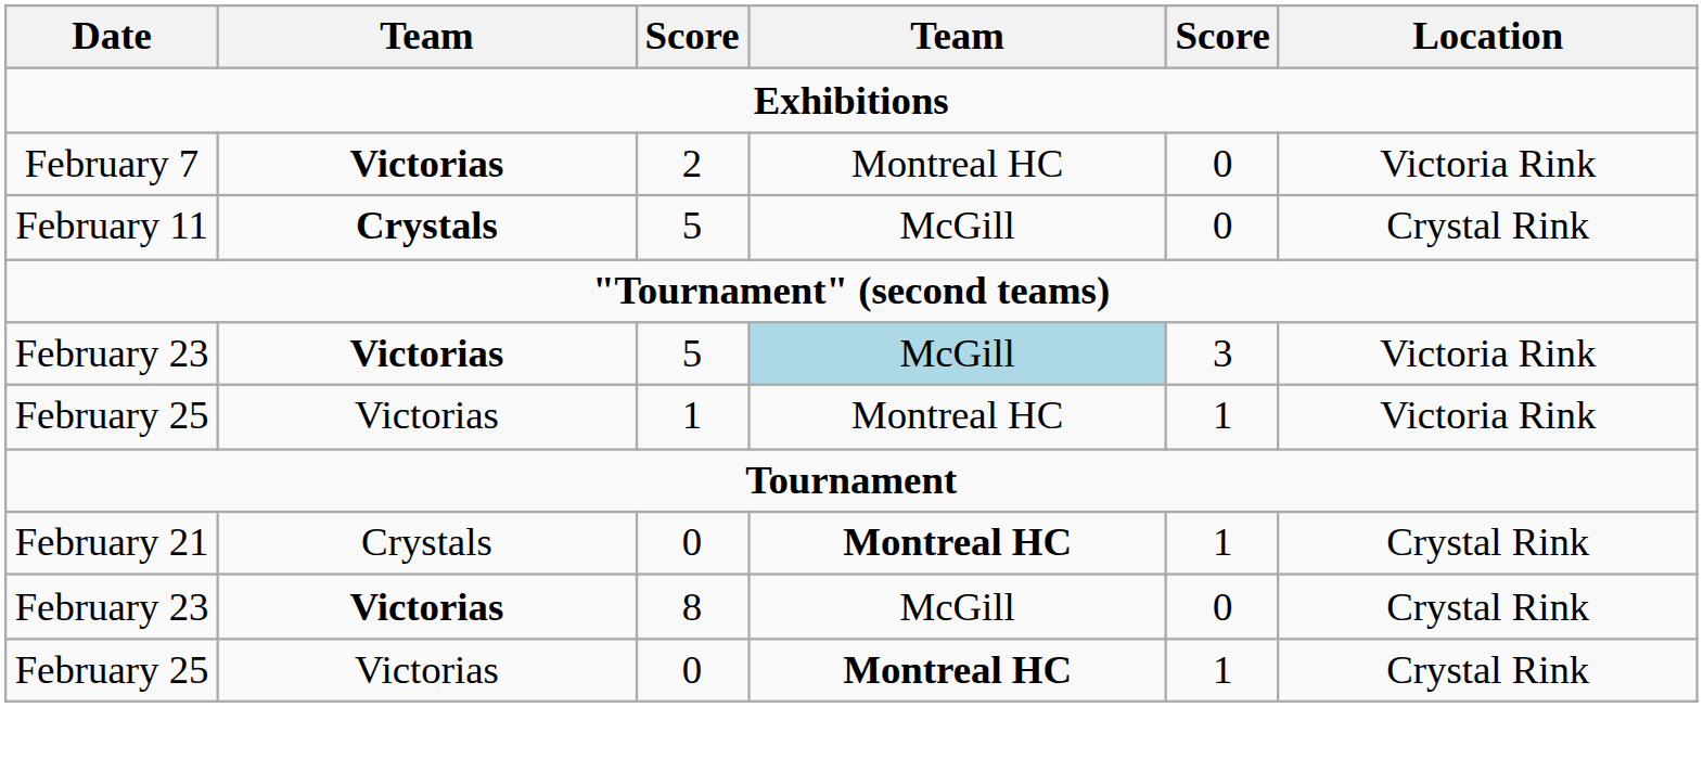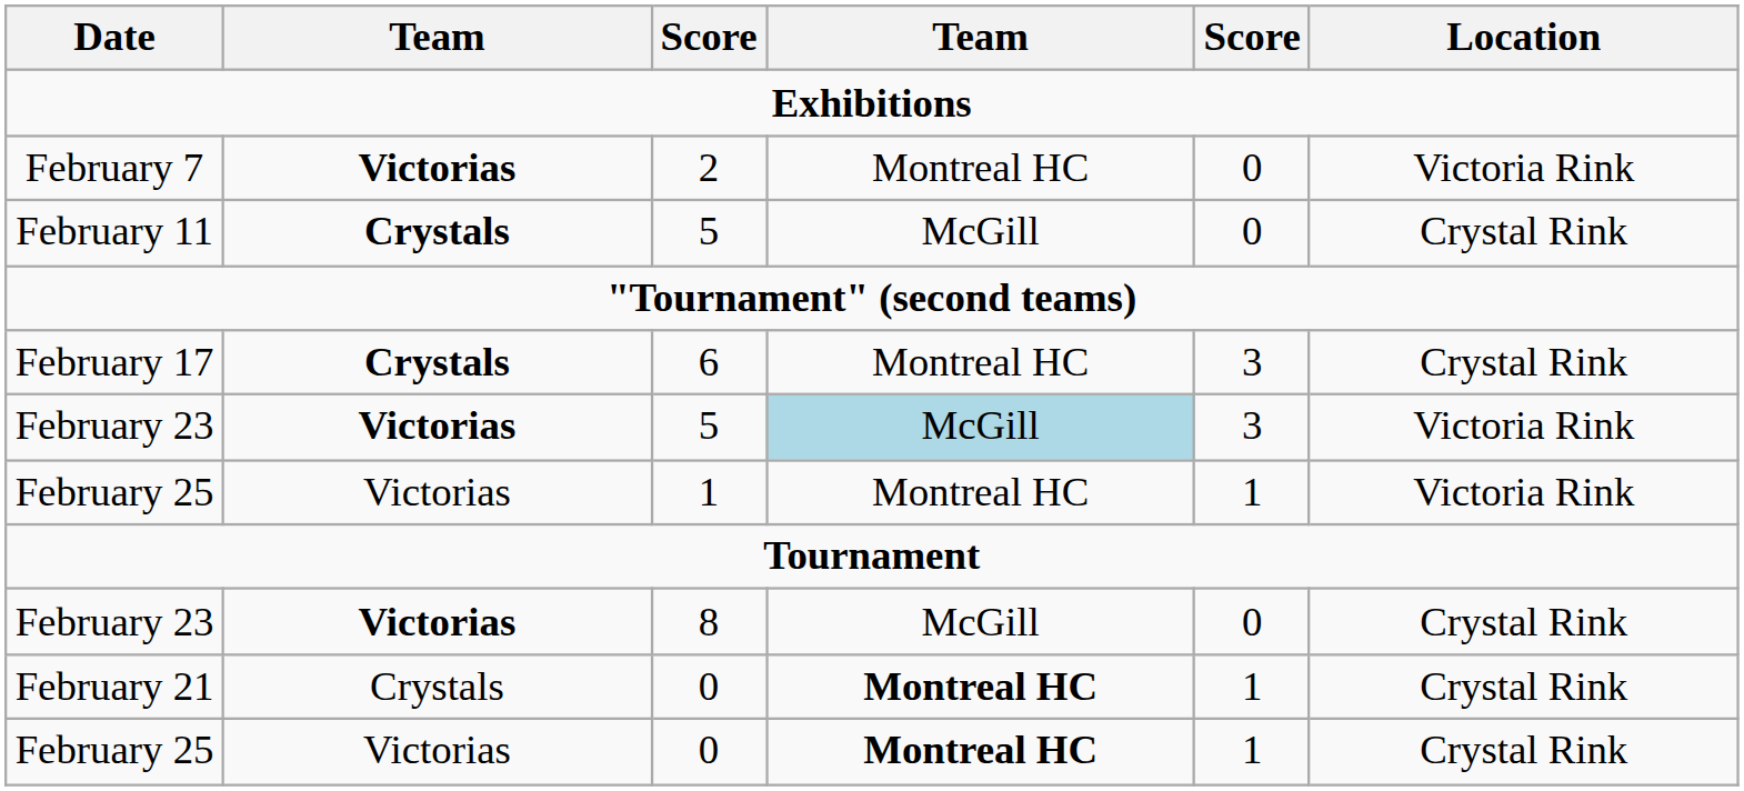 <table class="wikitable" style="text-align:center;">
 <tr>
 <th>Date</th>
 <th style="width:10em">Team</th>
 <th>Score</th>
 <th style="width:10em">Team</th>
 <th>Score</th>
 <th style="width:10em">Location</th>
 </tr>
 <tr>
 <td colspan="6"><strong>Exhibitions</strong></td>
 </tr>
 <tr>
 <td>February 7</td>
 <td><strong>Victorias</strong></td>
 <td>2</td>
 <td>Montreal HC</td>
 <td>0</td>
 <td>Victoria Rink</td>
 </tr>
 <tr>
 <td>February 11</td>
 <td><strong>Crystals</strong></td>
 <td>5</td>
 <td>McGill</td>
 <td>0</td>
 <td>Crystal Rink</td>
 </tr>
 <tr>
 <td colspan="6"><strong>"Tournament" (second teams)</strong></td>
 </tr>
 <tr>
+<td>February 17</td>
+<td><strong>Crystals</strong></td>
+<td>6</td>
+<td>Montreal HC</td>
+<td>3</td>
+<td>Crystal Rink</td>
+</tr>
+<tr>
 <td>February 23</td>
 <td><strong>Victorias</strong></td>
 <td>5</td>
 <td style="background: lightblue;">McGill</td>
 <td>3</td>
 <td>Victoria Rink</td>
 </tr>
 <tr>
 <td>February 25</td>
 <td>Victorias</td>
 <td>1</td>
 <td>Montreal HC</td>
 <td>1</td>
 <td>Victoria Rink</td>
 </tr>
 <tr>
 <td colspan="6"><strong>Tournament</strong></td>
 </tr>
 <tr>
+<td>February 23</td>
+<td><strong>Victorias</strong></td>
+<td>8</td>
+<td>McGill</td>
+<td>0</td>
+<td>Crystal Rink</td>
+</tr>
+<tr>
 <td>February 21</td>
 <td>Crystals</td>
 <td>0</td>
 <td><strong>Montreal HC</strong></td>
 <td>1</td>
-<td>Crystal Rink</td>
-</tr>
-<tr>
-<td>February 23</td>
-<td><strong>Victorias</strong></td>
-<td>8</td>
-<td>McGill</td>
-<td>0</td>
 <td>Crystal Rink</td>
 </tr>
 <tr>
 <td>February 25</td>
 <td>Victorias</td>
 <td>0</td>
 <td><strong>Montreal HC</strong></td>
 <td>1</td>
 <td>Crystal Rink</td>
 </tr>
 </table>
